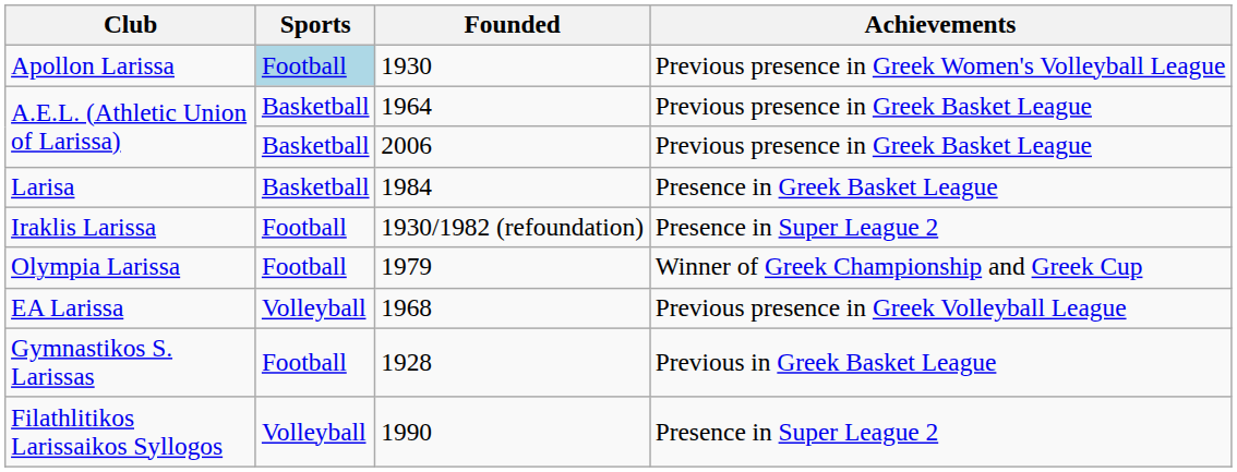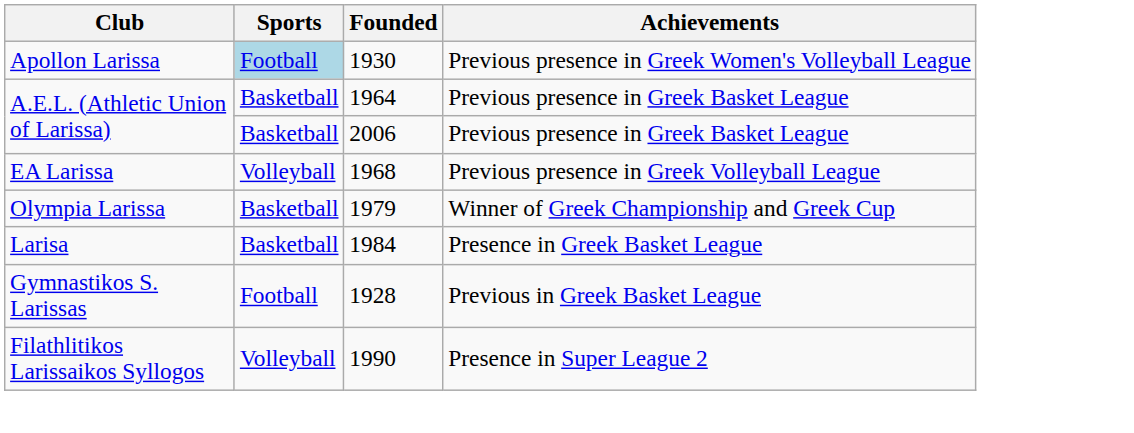 <table class="wikitable">
 <tr>
 <th width="150">Club</th>
 <th>Sports</th>
 <th>Founded</th>
 <th>Achievements</th>
 </tr>
 <tr>
 <td><a href='#'>Apollon Larissa</a></td>
 <td style="background: lightblue;"><a href='#'>Football</a></td>
 <td>1930</td>
 <td>Previous presence in <a href='#'>Greek Women's Volleyball League</a></td>
 </tr>
 <tr>
 <td rowspan="2"><a href='#'>A.E.L. (Athletic Union of Larissa)</a></td>
 <td><a href='#'>Basketball</a></td>
 <td>1964</td>
 <td>Previous presence in <a href='#'>Greek Basket League</a></td>
 </tr>
 <tr>
 <td><a href='#'>Basketball</a></td>
 <td>2006</td>
 <td>Previous presence in <a href='#'>Greek Basket League</a></td>
 </tr>
 <tr>
+<td><a href='#'>EA Larissa</a></td>
+<td><a href='#'>Volleyball</a></td>
+<td>1968</td>
+<td>Previous presence in <a href='#'>Greek Volleyball League</a></td>
+</tr>
+<tr>
+<td><a href='#'>Olympia Larissa</a></td>
+<td><a href='#'>Basketball</a></td>
+<td>1979</td>
+<td>Winner of <a href='#'>Greek Championship</a> and <a href='#'>Greek Cup</a></td>
+</tr>
+<tr>
 <td><a href='#'>Larisa</a></td>
 <td><a href='#'>Basketball</a></td>
 <td>1984</td>
 <td>Presence in <a href='#'>Greek Basket League</a></td>
-</tr>
-<tr>
-<td><a href='#'>Iraklis Larissa</a></td>
-<td><a href='#'>Football</a></td>
-<td>1930/1982 (refoundation)</td>
-<td>Presence in <a href='#'>Super League 2</a></td>
-</tr>
-<tr>
-<td><a href='#'>Olympia Larissa</a></td>
-<td><a href='#'>Football</a></td>
-<td>1979</td>
-<td>Winner of <a href='#'>Greek Championship</a> and <a href='#'>Greek Cup</a></td>
-</tr>
-<tr>
-<td><a href='#'>EA Larissa</a></td>
-<td><a href='#'>Volleyball</a></td>
-<td>1968</td>
-<td>Previous presence in <a href='#'>Greek Volleyball League</a></td>
 </tr>
 <tr>
 <td><a href='#'>Gymnastikos S. Larissas</a></td>
 <td><a href='#'>Football</a></td>
 <td>1928</td>
 <td>Previous in <a href='#'>Greek Basket League</a></td>
 </tr>
 <tr>
 <td><a href='#'>Filathlitikos Larissaikos Syllogos</a></td>
 <td><a href='#'>Volleyball</a></td>
 <td>1990</td>
 <td>Presence in <a href='#'>Super League 2</a></td>
 </tr>
 </table>
